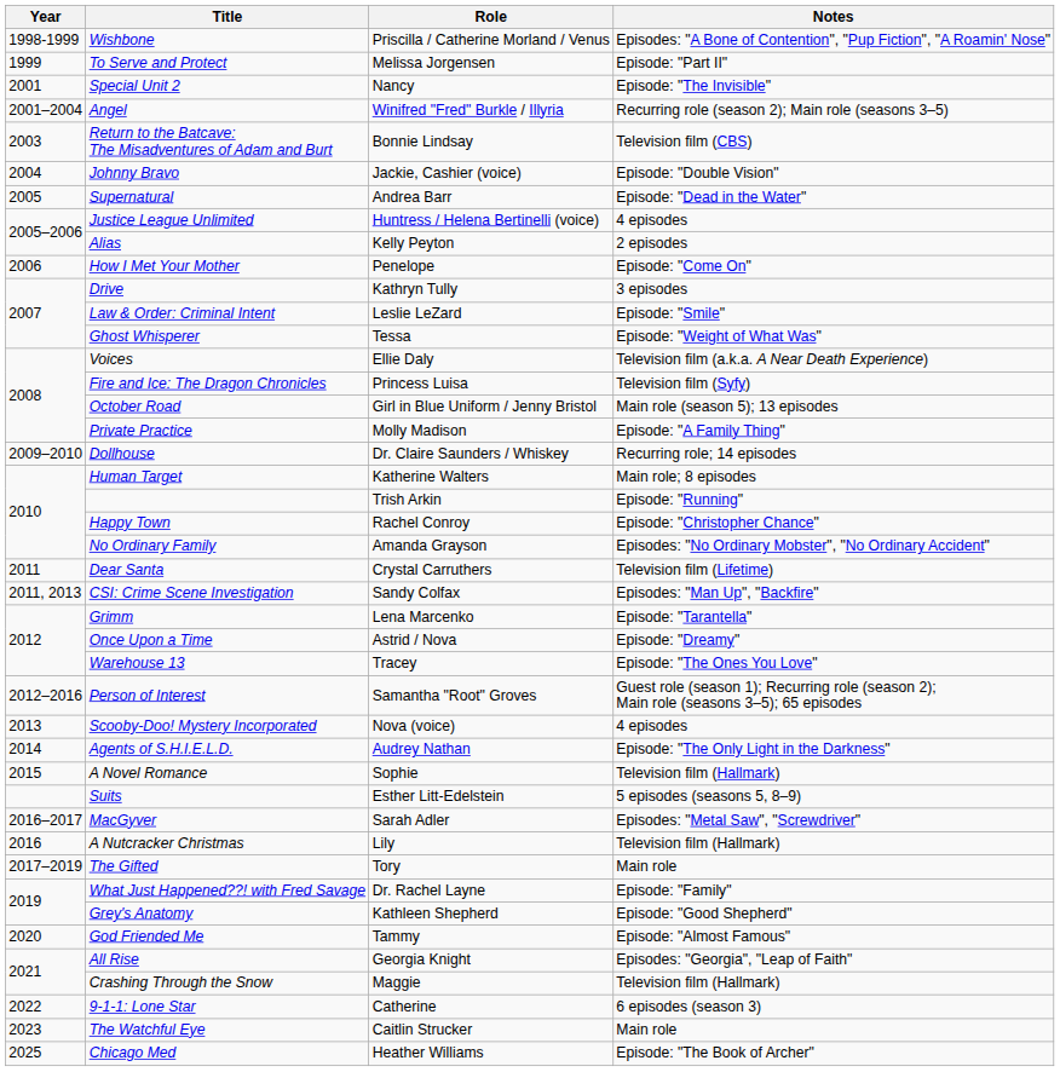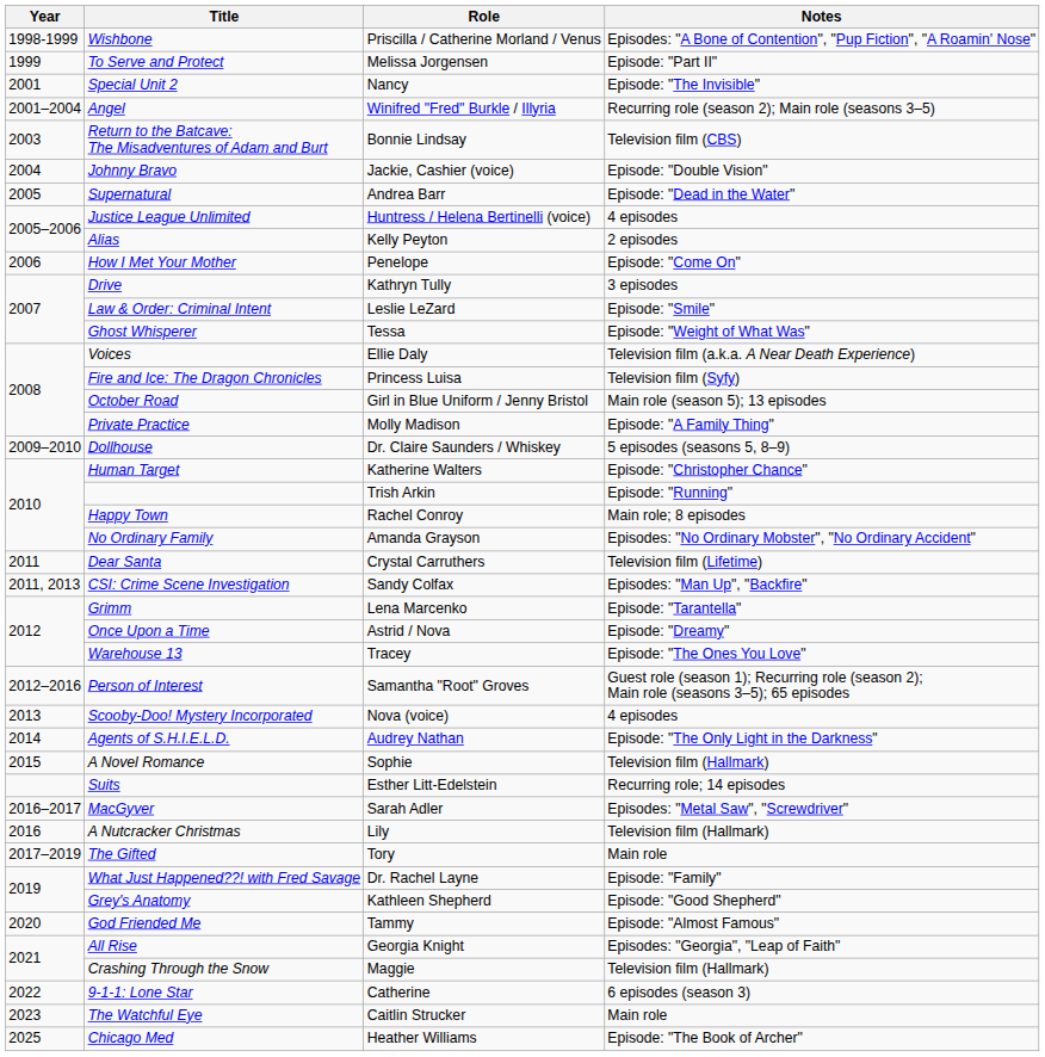 <table class="wikitable sortable" style="text-align:left; font-size:100%;">
 <tr>
 <th>Year</th>
 <th>Title</th>
 <th>Role</th>
 <th class="unsortable">Notes</th>
 </tr>
 <tr>
 <td>1998-1999</td>
 <td><em><a href='#'>Wishbone</a></em></td>
 <td>Priscilla / Catherine Morland / Venus</td>
 <td>Episodes: "<a href='#'>A Bone of Contention</a>", "<a href='#'>Pup Fiction</a>", "<a href='#'>A Roamin' Nose</a>"</td>
 </tr>
 <tr>
 <td>1999</td>
 <td><em><a href='#'>To Serve and Protect</a></em></td>
 <td>Melissa Jorgensen</td>
 <td>Episode: "Part II"</td>
 </tr>
 <tr>
 <td>2001</td>
 <td><em><a href='#'>Special Unit 2</a></em></td>
 <td>Nancy</td>
 <td>Episode: "<a href='#'>The Invisible</a>"</td>
 </tr>
 <tr>
 <td>2001–2004</td>
 <td><em><a href='#'>Angel</a></em></td>
 <td><a href='#'>Winifred "Fred" Burkle</a> / <a href='#'>Illyria</a></td>
 <td>Recurring role (season 2); Main role (seasons 3–5)</td>
 </tr>
 <tr>
 <td>2003</td>
 <td><em><a href='#'>Return to the Batcave:</a></em><br><em><a href='#'>The Misadventures of Adam and Burt</a></em></td>
 <td>Bonnie Lindsay</td>
 <td>Television film (<a href='#'>CBS</a>)</td>
 </tr>
 <tr>
 <td>2004</td>
 <td><em><a href='#'>Johnny Bravo</a></em></td>
 <td>Jackie, Cashier (voice)</td>
 <td>Episode: "Double Vision"</td>
 </tr>
 <tr>
 <td>2005</td>
 <td><em><a href='#'>Supernatural</a></em></td>
 <td>Andrea Barr</td>
 <td>Episode: "<a href='#'>Dead in the Water</a>"</td>
 </tr>
 <tr>
 <td rowspan="2">2005–2006</td>
 <td><em><a href='#'>Justice League Unlimited</a></em></td>
 <td><a href='#'>Huntress / Helena Bertinelli</a> (voice)</td>
 <td>4 episodes</td>
 </tr>
 <tr>
 <td><em><a href='#'>Alias</a></em></td>
 <td>Kelly Peyton</td>
 <td>2 episodes</td>
 </tr>
 <tr>
 <td>2006</td>
 <td><em><a href='#'>How I Met Your Mother</a></em></td>
 <td>Penelope</td>
 <td>Episode: "<a href='#'>Come On</a>"</td>
 </tr>
 <tr>
 <td rowspan="3">2007</td>
 <td><em><a href='#'>Drive</a></em></td>
 <td>Kathryn Tully</td>
 <td>3 episodes</td>
 </tr>
 <tr>
 <td><em><a href='#'>Law & Order: Criminal Intent</a></em></td>
 <td>Leslie LeZard</td>
 <td>Episode: "<a href='#'>Smile</a>"</td>
 </tr>
 <tr>
 <td><em><a href='#'>Ghost Whisperer</a></em></td>
 <td>Tessa</td>
 <td>Episode: "<a href='#'>Weight of What Was</a>"</td>
 </tr>
 <tr>
 <td rowspan="4">2008</td>
 <td><em>Voices</em></td>
 <td>Ellie Daly</td>
 <td>Television film (a.k.a. <em>A Near Death Experience</em>)</td>
 </tr>
 <tr>
 <td><em><a href='#'>Fire and Ice: The Dragon Chronicles</a></em></td>
 <td>Princess Luisa</td>
 <td>Television film (<a href='#'>Syfy</a>)</td>
 </tr>
 <tr>
 <td><em><a href='#'>October Road</a></em></td>
 <td>Girl in Blue Uniform / Jenny Bristol</td>
 <td>Main role (season 5); 13 episodes</td>
 </tr>
 <tr>
 <td><em><a href='#'>Private Practice</a></em></td>
 <td>Molly Madison</td>
 <td>Episode: "<a href='#'>A Family Thing</a>"</td>
 </tr>
 <tr>
 <td>2009–2010</td>
 <td><em><a href='#'>Dollhouse</a></em></td>
 <td>Dr. Claire Saunders / Whiskey</td>
-<td>Recurring role; 14 episodes</td>
+<td>5 episodes (seasons 5, 8–9)</td>
 </tr>
 <tr>
 <td rowspan="4">2010</td>
 <td><em><a href='#'>Human Target</a></em></td>
 <td>Katherine Walters</td>
-<td>Main role; 8 episodes</td>
+<td>Episode: "<a href='#'>Christopher Chance</a>"</td>
 </tr>
 <tr>
 <td><em></em></td>
 <td>Trish Arkin</td>
 <td>Episode: "<a href='#'>Running</a>"</td>
 </tr>
 <tr>
 <td><em><a href='#'>Happy Town</a></em></td>
 <td>Rachel Conroy</td>
-<td>Episode: "<a href='#'>Christopher Chance</a>"</td>
+<td>Main role; 8 episodes</td>
 </tr>
 <tr>
 <td><em><a href='#'>No Ordinary Family</a></em></td>
 <td>Amanda Grayson</td>
 <td>Episodes: "<a href='#'>No Ordinary Mobster</a>", "<a href='#'>No Ordinary Accident</a>"</td>
 </tr>
 <tr>
 <td>2011</td>
 <td><em><a href='#'>Dear Santa</a></em></td>
 <td>Crystal Carruthers</td>
 <td>Television film (<a href='#'>Lifetime</a>)</td>
 </tr>
 <tr>
 <td>2011, 2013</td>
 <td><em><a href='#'>CSI: Crime Scene Investigation</a></em></td>
 <td>Sandy Colfax</td>
 <td>Episodes: "<a href='#'>Man Up</a>", "<a href='#'>Backfire</a>"</td>
 </tr>
 <tr>
 <td rowspan="3">2012</td>
 <td><em><a href='#'>Grimm</a></em></td>
 <td>Lena Marcenko</td>
 <td>Episode: "<a href='#'>Tarantella</a>"</td>
 </tr>
 <tr>
 <td><em><a href='#'>Once Upon a Time</a></em></td>
 <td>Astrid / Nova</td>
 <td>Episode: "<a href='#'>Dreamy</a>"</td>
 </tr>
 <tr>
 <td><em><a href='#'>Warehouse 13</a></em></td>
 <td>Tracey</td>
 <td>Episode: "<a href='#'>The Ones You Love</a>"</td>
 </tr>
 <tr>
 <td>2012–2016</td>
 <td><em><a href='#'>Person of Interest</a></em></td>
 <td>Samantha "Root" Groves</td>
 <td>Guest role (season 1); Recurring role (season 2);<br>Main role (seasons 3–5); 65 episodes</td>
 </tr>
 <tr>
 <td>2013</td>
 <td><em><a href='#'>Scooby-Doo! Mystery Incorporated</a></em></td>
 <td>Nova (voice)</td>
 <td>4 episodes</td>
 </tr>
 <tr>
 <td>2014</td>
 <td><em><a href='#'>Agents of S.H.I.E.L.D.</a></em></td>
 <td><a href='#'>Audrey Nathan</a></td>
 <td>Episode: "<a href='#'>The Only Light in the Darkness</a>"</td>
 </tr>
 <tr>
 <td>2015</td>
 <td><em>A Novel Romance</em></td>
 <td>Sophie</td>
 <td>Television film (<a href='#'>Hallmark</a>)</td>
 </tr>
 <tr>
 <td></td>
 <td><em><a href='#'>Suits</a></em></td>
 <td>Esther Litt-Edelstein</td>
-<td>5 episodes (seasons 5, 8–9)</td>
+<td>Recurring role; 14 episodes</td>
 </tr>
 <tr>
 <td>2016–2017</td>
 <td><em><a href='#'>MacGyver</a></em></td>
 <td>Sarah Adler</td>
 <td>Episodes: "<a href='#'>Metal Saw</a>", "<a href='#'>Screwdriver</a>"</td>
 </tr>
 <tr>
 <td>2016</td>
 <td><em>A Nutcracker Christmas</em></td>
 <td>Lily</td>
 <td>Television film (Hallmark)</td>
 </tr>
 <tr>
 <td>2017–2019</td>
 <td><em><a href='#'>The Gifted</a></em></td>
 <td>Tory</td>
 <td>Main role</td>
 </tr>
 <tr>
 <td rowspan="2">2019</td>
 <td><em><a href='#'>What Just Happened??! with Fred Savage</a></em></td>
 <td>Dr. Rachel Layne</td>
 <td>Episode: "Family"</td>
 </tr>
 <tr>
 <td><em><a href='#'>Grey's Anatomy</a></em></td>
 <td>Kathleen Shepherd</td>
 <td>Episode: "Good Shepherd"</td>
 </tr>
 <tr>
 <td>2020</td>
 <td><em><a href='#'>God Friended Me</a></em></td>
 <td>Tammy</td>
 <td>Episode: "Almost Famous"</td>
 </tr>
 <tr>
 <td rowspan="2">2021</td>
 <td><em><a href='#'>All Rise</a></em></td>
 <td>Georgia Knight</td>
 <td>Episodes: "Georgia", "Leap of Faith"</td>
 </tr>
 <tr>
 <td><em>Crashing Through the Snow</em></td>
 <td>Maggie</td>
 <td>Television film (Hallmark)</td>
 </tr>
 <tr>
 <td>2022</td>
 <td><em><a href='#'>9-1-1: Lone Star</a></em></td>
 <td>Catherine</td>
 <td>6 episodes (season 3)</td>
 </tr>
 <tr>
 <td>2023</td>
 <td><em><a href='#'>The Watchful Eye</a></em></td>
 <td>Caitlin Strucker</td>
 <td>Main role</td>
 </tr>
 <tr>
 <td>2025</td>
 <td><em><a href='#'>Chicago Med</a></em></td>
 <td>Heather Williams</td>
 <td>Episode: "The Book of Archer"</td>
 </tr>
 </table>
